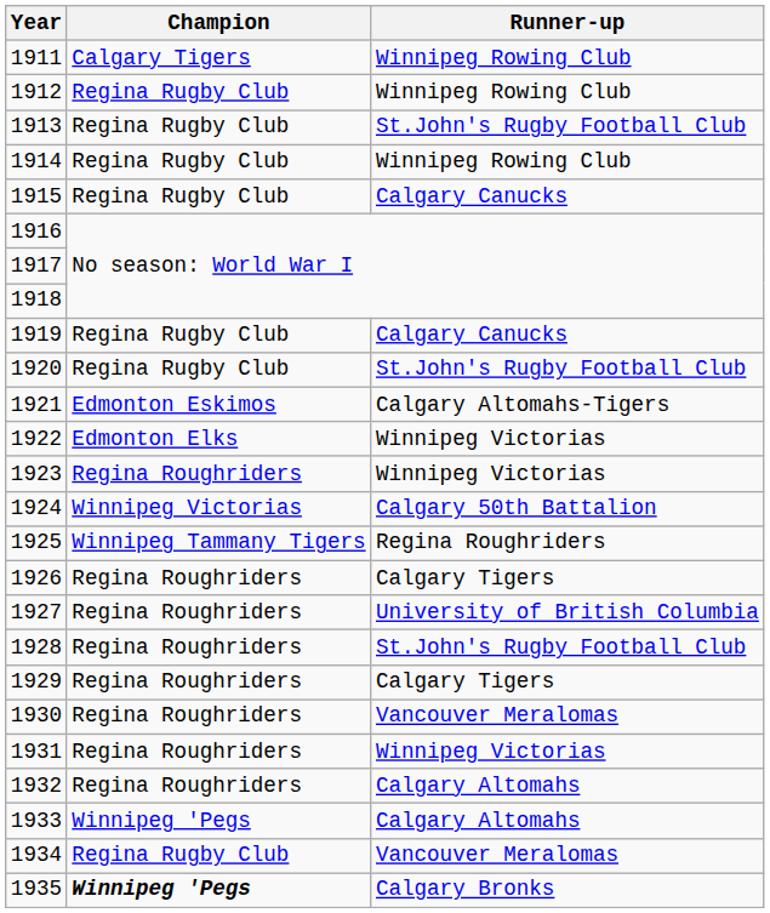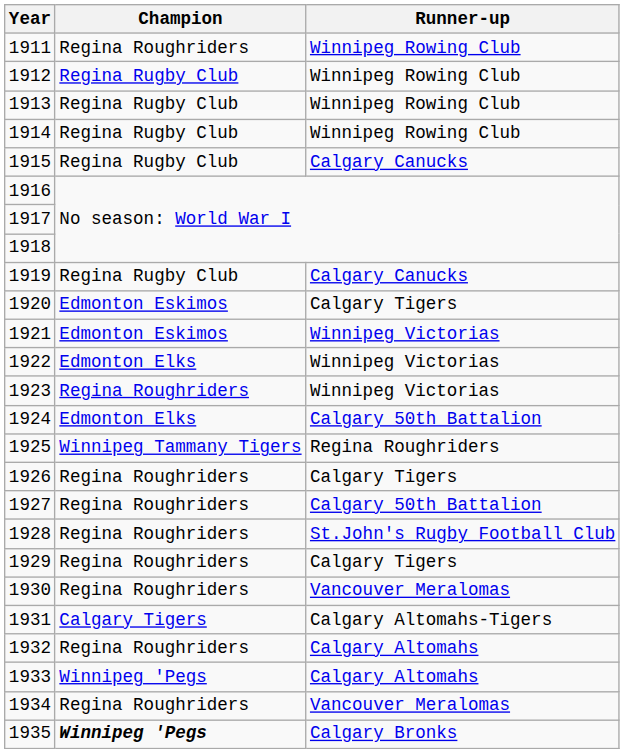 <table class="wikitable">
 <tr>
 <th>Year</th>
 <th>Champion</th>
 <th>Runner-up</th>
 </tr>
 <tr>
 <td>1911</td>
-<td><a href='#'>Calgary Tigers</a></td>
+<td>Regina Roughriders</td>
 <td><a href='#'>Winnipeg Rowing Club</a></td>
 </tr>
 <tr>
 <td>1912</td>
 <td><a href='#'>Regina Rugby Club</a></td>
 <td>Winnipeg Rowing Club</td>
 </tr>
 <tr>
 <td>1913</td>
 <td>Regina Rugby Club</td>
-<td><a href='#'>St.John's Rugby Football Club</a></td>
+<td>Winnipeg Rowing Club</td>
 </tr>
 <tr>
 <td>1914</td>
 <td>Regina Rugby Club</td>
 <td>Winnipeg Rowing Club</td>
 </tr>
 <tr>
 <td>1915</td>
 <td>Regina Rugby Club</td>
 <td><a href='#'>Calgary Canucks</a></td>
 </tr>
 <tr>
 <td>1916</td>
 <td colspan="2" rowspan="3">No season: <a href='#'>World War I</a></td>
 </tr>
 <tr>
 <td>1917</td>
 </tr>
 <tr>
 <td>1918</td>
 </tr>
 <tr>
 <td>1919</td>
 <td>Regina Rugby Club</td>
 <td><a href='#'>Calgary Canucks</a></td>
 </tr>
 <tr>
 <td>1920</td>
-<td>Regina Rugby Club</td>
-<td><a href='#'>St.John's Rugby Football Club</a></td>
+<td><a href='#'>Edmonton Eskimos</a></td>
+<td>Calgary Tigers</td>
 </tr>
 <tr>
 <td>1921</td>
 <td><a href='#'>Edmonton Eskimos</a></td>
-<td>Calgary Altomahs-Tigers</td>
+<td><a href='#'>Winnipeg Victorias</a></td>
 </tr>
 <tr>
 <td>1922</td>
 <td><a href='#'>Edmonton Elks</a></td>
 <td>Winnipeg Victorias</td>
 </tr>
 <tr>
 <td>1923</td>
 <td><a href='#'>Regina Roughriders</a></td>
 <td>Winnipeg Victorias</td>
 </tr>
 <tr>
 <td>1924</td>
-<td><a href='#'>Winnipeg Victorias</a></td>
+<td><a href='#'>Edmonton Elks</a></td>
 <td><a href='#'>Calgary 50th Battalion</a></td>
 </tr>
 <tr>
 <td>1925</td>
 <td><a href='#'>Winnipeg Tammany Tigers</a></td>
 <td>Regina Roughriders</td>
 </tr>
 <tr>
 <td>1926</td>
 <td>Regina Roughriders</td>
 <td>Calgary Tigers</td>
 </tr>
 <tr>
 <td>1927</td>
 <td>Regina Roughriders</td>
-<td><a href='#'>University of British Columbia</a></td>
+<td><a href='#'>Calgary 50th Battalion</a></td>
 </tr>
 <tr>
 <td>1928</td>
 <td>Regina Roughriders</td>
 <td><a href='#'>St.John's Rugby Football Club</a></td>
 </tr>
 <tr>
 <td>1929</td>
 <td>Regina Roughriders</td>
 <td>Calgary Tigers</td>
 </tr>
 <tr>
 <td>1930</td>
 <td>Regina Roughriders</td>
 <td><a href='#'>Vancouver Meralomas</a></td>
 </tr>
 <tr>
 <td>1931</td>
-<td>Regina Roughriders</td>
-<td><a href='#'>Winnipeg Victorias</a></td>
+<td><a href='#'>Calgary Tigers</a></td>
+<td>Calgary Altomahs-Tigers</td>
 </tr>
 <tr>
 <td>1932</td>
 <td>Regina Roughriders</td>
 <td><a href='#'>Calgary Altomahs</a></td>
 </tr>
 <tr>
 <td>1933</td>
 <td><a href='#'>Winnipeg 'Pegs</a></td>
 <td><a href='#'>Calgary Altomahs</a></td>
 </tr>
 <tr>
 <td>1934</td>
-<td><a href='#'>Regina Rugby Club</a></td>
+<td>Regina Roughriders</td>
 <td><a href='#'>Vancouver Meralomas</a></td>
 </tr>
 <tr>
 <td>1935</td>
 <td><strong><em>Winnipeg 'Pegs</em></strong></td>
 <td><a href='#'>Calgary Bronks</a></td>
 </tr>
 </table>
